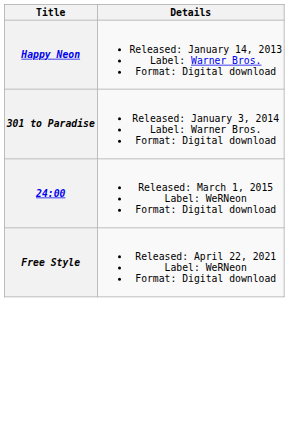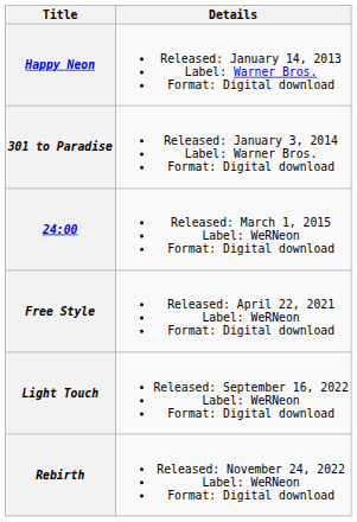 <table class="wikitable plainrowheaders" style="text-align:center;">
 <tr>
 <th scope="col">Title</th>
 <th scope="col">Details</th>
 </tr>
 <tr>
 <th scope="row"><em><a href='#'>Happy Neon</a></em></th>
 <td><br><ul><li>Released: January 14, 2013</li><li>Label: <a href='#'>Warner Bros.</a></li><li>Format: Digital download</li></ul></td>
 </tr>
 <tr>
 <th scope="row"><em>301 to Paradise</em></th>
 <td><br><ul><li>Released: January 3, 2014</li><li>Label: Warner Bros.</li><li>Format: Digital download</li></ul></td>
 </tr>
 <tr>
 <th scope="row"><em><a href='#'>24:00</a></em></th>
 <td><br><ul><li>Released: March 1, 2015</li><li>Label: WeRNeon</li><li>Format: Digital download</li></ul></td>
 </tr>
 <tr>
 <th scope="row"><em>Free Style</em></th>
 <td><br><ul><li>Released: April 22, 2021</li><li>Label: WeRNeon</li><li>Format: Digital download</li></ul></td>
 </tr>
+<tr>
+<th scope="row"><em>Light Touch</em></th>
+<td><br><ul><li>Released: September 16, 2022</li><li>Label: WeRNeon</li><li>Format: Digital download</li></ul></td>
+</tr>
+<tr>
+<th scope="row"><em>Rebirth</em></th>
+<td><br><ul><li>Released: November 24, 2022</li><li>Label: WeRNeon</li><li>Format: Digital download</li></ul></td>
+</tr>
 </table>
